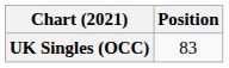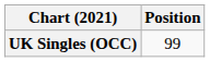 <table class="wikitable plainrowheaders" style="text-align:center">
 <tr>
 <th scope="col">Chart (2021)</th>
 <th scope="col">Position</th>
 </tr>
 <tr>
 <th scope="row">UK Singles (OCC)</th>
-<td>83</td>
+<td>99</td>
 </tr>
 </table>
